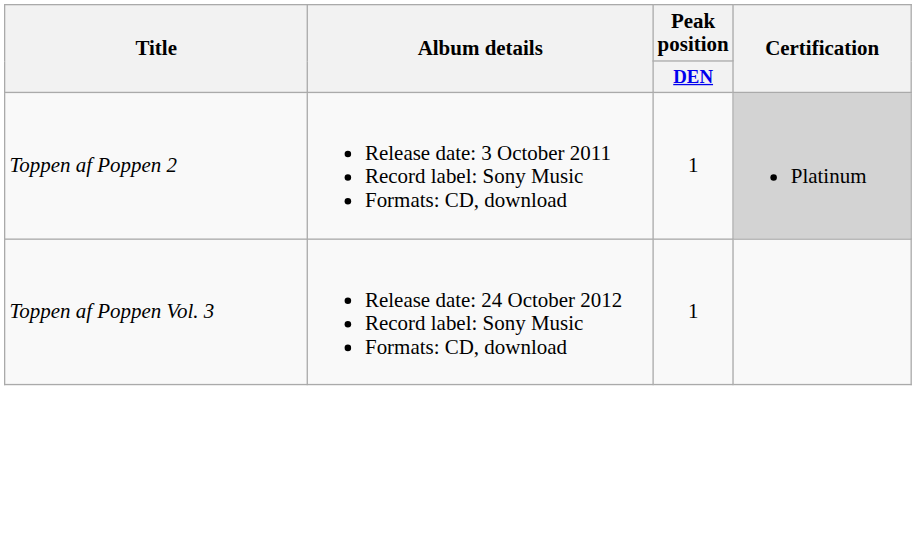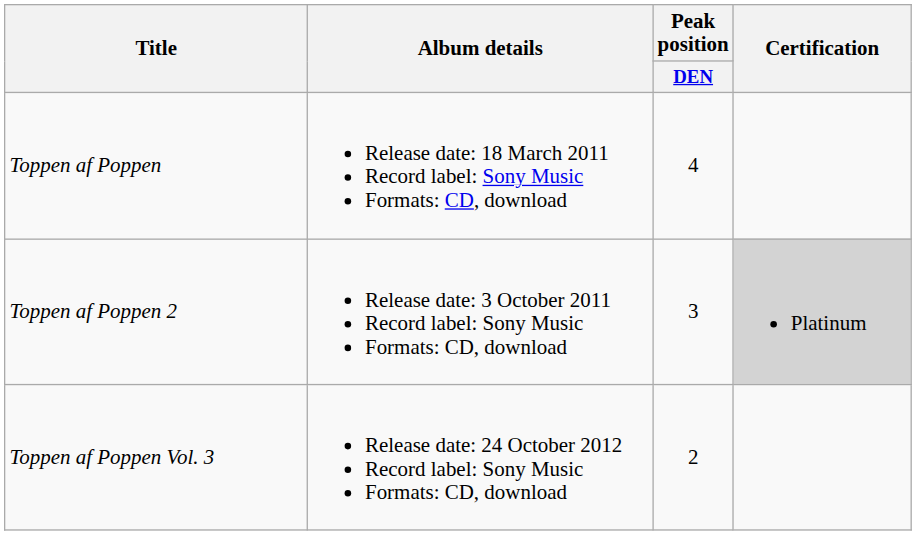 <table class="wikitable plainrowheaders" style="text-align:left;" border="1">
 <tr>
 <th scope="col" rowspan="2" style="width:14em;">Title</th>
 <th scope="col" rowspan="2" style="width:16em;">Album details</th>
 <th scope="col" colspan="1">Peak <br>position</th>
 <th scope="col" rowspan="2" style="width:8em;">Certification</th>
 </tr>
 <tr>
 <th scope="col" style="width:3em;font-size:90%;"><a href='#'>DEN</a><br></th>
 </tr>
 <tr>
+<td><em>Toppen af Poppen</em></td>
+<td><br><ul><li>Release date: 18 March 2011</li><li>Record label: <a href='#'>Sony Music</a></li><li>Formats: <a href='#'>CD</a>, download</li></ul></td>
+<td style="text-align:center;">4</td>
+<td style="text-align:left;"></td>
+</tr>
+<tr>
 <td><em>Toppen af Poppen 2</em></td>
 <td><br><ul><li>Release date: 3 October 2011</li><li>Record label: Sony Music</li><li>Formats: CD, download</li></ul></td>
-<td style="text-align:center;">1</td>
+<td style="text-align:center;">3</td>
 <td style="background: lightgrey; text-align:left;"><br><ul><li>Platinum</li></ul></td>
 </tr>
 <tr>
 <td><em>Toppen af Poppen Vol. 3</em></td>
 <td><br><ul><li>Release date: 24 October 2012</li><li>Record label: Sony Music</li><li>Formats: CD, download</li></ul></td>
-<td style="text-align:center;">1</td>
+<td style="text-align:center;">2</td>
 <td style="text-align:left;"></td>
 </tr>
 </table>
